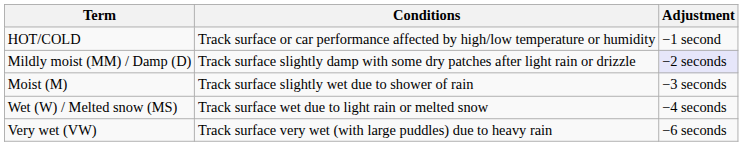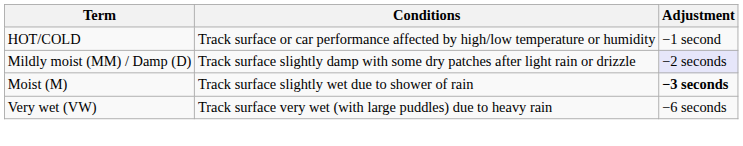 <table class="wikitable">
 <tr>
 <th>Term</th>
 <th>Conditions</th>
 <th>Adjustment</th>
 </tr>
 <tr>
 <td>HOT/COLD</td>
 <td>Track surface or car performance affected by high/low temperature or humidity</td>
 <td>−1 second</td>
 </tr>
 <tr>
 <td>Mildly moist (MM) / Damp (D)</td>
 <td>Track surface slightly damp with some dry patches after light rain or drizzle</td>
 <td style="background: lavender;">−2 seconds</td>
 </tr>
 <tr>
 <td>Moist (M)</td>
 <td>Track surface slightly wet due to shower of rain</td>
-<td>−3 seconds</td>
-</tr>
-<tr>
-<td>Wet (W) / Melted snow (MS)</td>
-<td>Track surface wet due to light rain or melted snow</td>
-<td>−4 seconds</td>
+<td><strong>−3 seconds</strong></td>
 </tr>
 <tr>
 <td>Very wet (VW)</td>
 <td>Track surface very wet (with large puddles) due to heavy rain</td>
 <td>−6 seconds</td>
 </tr>
 </table>
